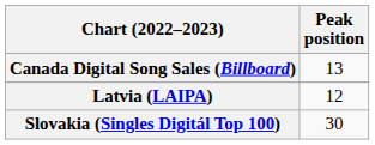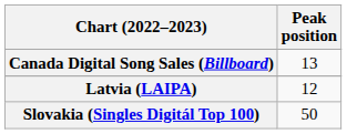 <table class="wikitable sortable plainrowheaders" style="text-align:center">
 <tr>
 <th scope="col">Chart (2022–2023)</th>
 <th scope="col">Peak<br>position</th>
 </tr>
 <tr>
 </tr>
 <tr>
 <th scope="row">Canada Digital Song Sales (<em><a href='#'>Billboard</a></em>)</th>
 <td>13</td>
 </tr>
 <tr>
 </tr>
 <tr>
 <th scope="row">Latvia (<a href='#'>LAIPA</a>)</th>
 <td>12</td>
 </tr>
 <tr>
 <th scope="row">Slovakia (<a href='#'>Singles Digitál Top 100</a>)</th>
-<td>30</td>
+<td>50</td>
 </tr>
 </table>
